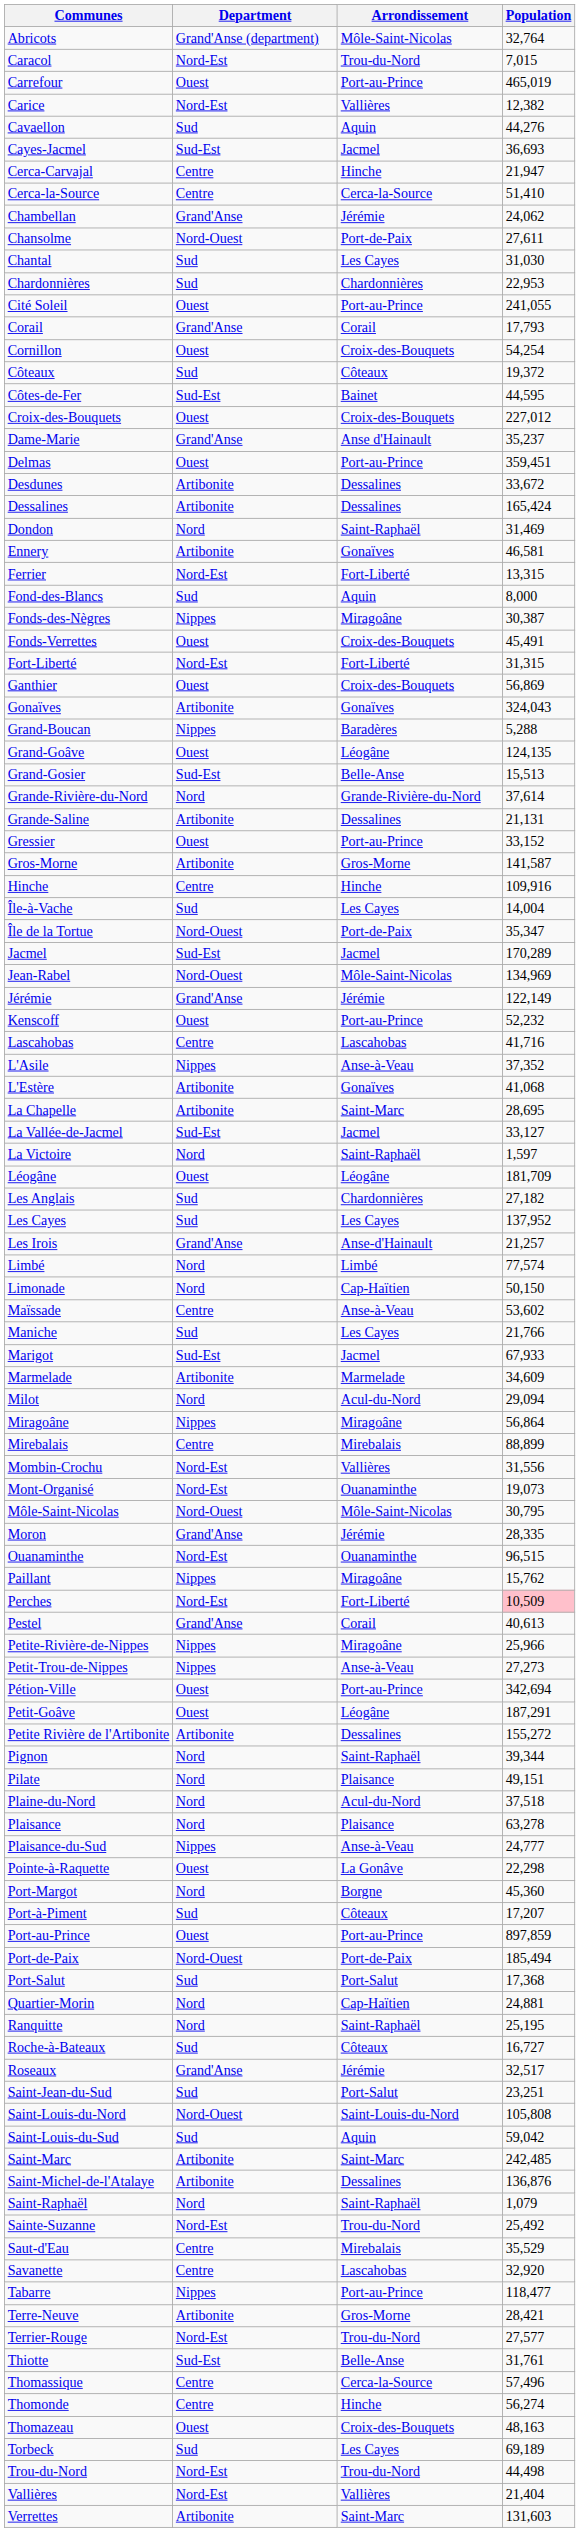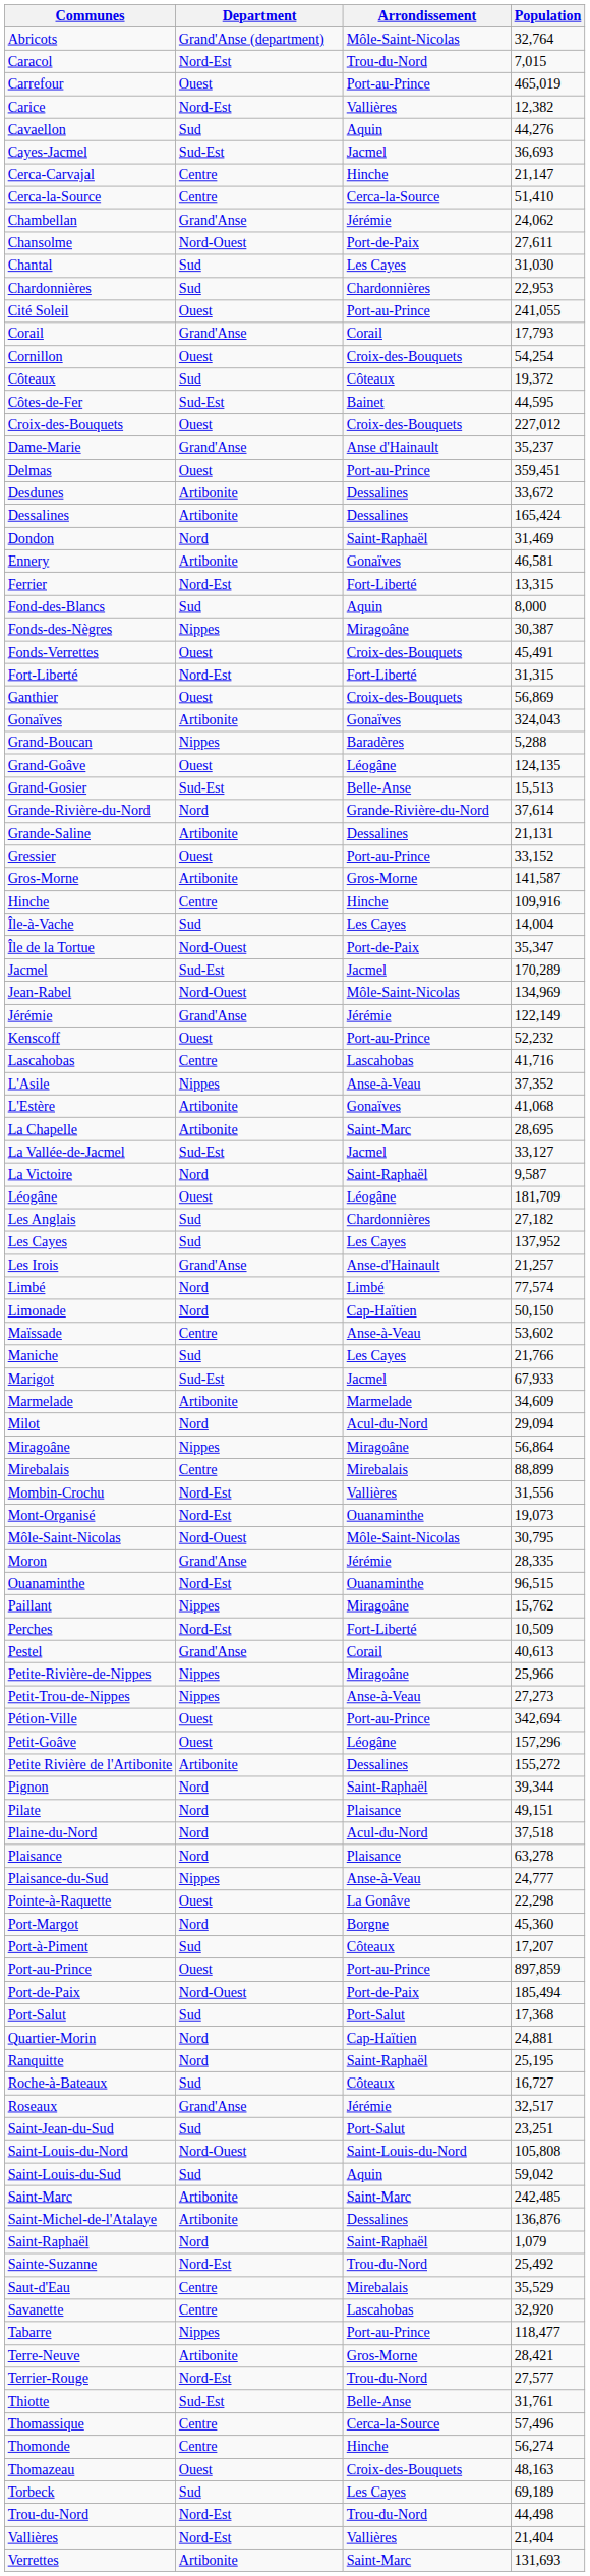 <table class="wikitable sortable">
 <tr>
 <th><a href='#'>Communes</a></th>
 <th width=180><a href='#'>Department</a></th>
 <th width=180><a href='#'>Arrondissement</a></th>
 <th><a href='#'>Population</a></th>
 </tr>
 <tr>
 <td><a href='#'>Abricots</a></td>
 <td><a href='#'>Grand'Anse (department)</a></td>
 <td><a href='#'>Môle-Saint-Nicolas</a></td>
 <td>32,764</td>
 </tr>
 <tr>
 <td><a href='#'>Caracol</a></td>
 <td><a href='#'>Nord-Est</a></td>
 <td><a href='#'>Trou-du-Nord</a></td>
 <td>7,015</td>
 </tr>
 <tr>
 <td><a href='#'>Carrefour</a></td>
 <td><a href='#'>Ouest</a></td>
 <td><a href='#'>Port-au-Prince</a></td>
 <td>465,019</td>
 </tr>
 <tr>
 <td><a href='#'>Carice</a></td>
 <td><a href='#'>Nord-Est</a></td>
 <td><a href='#'>Vallières</a></td>
 <td>12,382</td>
 </tr>
 <tr>
 <td><a href='#'>Cavaellon</a></td>
 <td><a href='#'>Sud</a></td>
 <td><a href='#'>Aquin</a></td>
 <td>44,276</td>
 </tr>
 <tr>
 <td><a href='#'>Cayes-Jacmel</a></td>
 <td><a href='#'>Sud-Est</a></td>
 <td><a href='#'>Jacmel</a></td>
 <td>36,693</td>
 </tr>
 <tr>
 <td><a href='#'>Cerca-Carvajal</a></td>
 <td><a href='#'>Centre</a></td>
 <td><a href='#'>Hinche</a></td>
-<td>21,947</td>
+<td>21,147</td>
 </tr>
 <tr>
 <td><a href='#'>Cerca-la-Source</a></td>
 <td><a href='#'>Centre</a></td>
 <td><a href='#'>Cerca-la-Source</a></td>
 <td>51,410</td>
 </tr>
 <tr>
 <td><a href='#'>Chambellan</a></td>
 <td><a href='#'>Grand'Anse</a></td>
 <td><a href='#'>Jérémie</a></td>
 <td>24,062</td>
 </tr>
 <tr>
 <td><a href='#'>Chansolme</a></td>
 <td><a href='#'>Nord-Ouest</a></td>
 <td><a href='#'>Port-de-Paix</a></td>
 <td>27,611</td>
 </tr>
 <tr>
 <td><a href='#'>Chantal</a></td>
 <td><a href='#'>Sud</a></td>
 <td><a href='#'>Les Cayes</a></td>
 <td>31,030</td>
 </tr>
 <tr>
 <td><a href='#'>Chardonnières</a></td>
 <td><a href='#'>Sud</a></td>
 <td><a href='#'>Chardonnières</a></td>
 <td>22,953</td>
 </tr>
 <tr>
 <td><a href='#'>Cité Soleil</a></td>
 <td><a href='#'>Ouest</a></td>
 <td><a href='#'>Port-au-Prince</a></td>
 <td>241,055</td>
 </tr>
 <tr>
 <td><a href='#'>Corail</a></td>
 <td><a href='#'>Grand'Anse</a></td>
 <td><a href='#'>Corail</a></td>
 <td>17,793</td>
 </tr>
 <tr>
 <td><a href='#'>Cornillon</a></td>
 <td><a href='#'>Ouest</a></td>
 <td><a href='#'>Croix-des-Bouquets</a></td>
 <td>54,254</td>
 </tr>
 <tr>
 <td><a href='#'>Côteaux</a></td>
 <td><a href='#'>Sud</a></td>
 <td><a href='#'>Côteaux</a></td>
 <td>19,372</td>
 </tr>
 <tr>
 <td><a href='#'>Côtes-de-Fer</a></td>
 <td><a href='#'>Sud-Est</a></td>
 <td><a href='#'>Bainet</a></td>
 <td>44,595</td>
 </tr>
 <tr>
 <td><a href='#'>Croix-des-Bouquets</a></td>
 <td><a href='#'>Ouest</a></td>
 <td><a href='#'>Croix-des-Bouquets</a></td>
 <td>227,012</td>
 </tr>
 <tr>
 <td><a href='#'>Dame-Marie</a></td>
 <td><a href='#'>Grand'Anse</a></td>
 <td><a href='#'>Anse d'Hainault</a></td>
 <td>35,237</td>
 </tr>
 <tr>
 <td><a href='#'>Delmas</a></td>
 <td><a href='#'>Ouest</a></td>
 <td><a href='#'>Port-au-Prince</a></td>
 <td>359,451</td>
 </tr>
 <tr>
 <td><a href='#'>Desdunes</a></td>
 <td><a href='#'>Artibonite</a></td>
 <td><a href='#'>Dessalines</a></td>
 <td>33,672</td>
 </tr>
 <tr>
 <td><a href='#'>Dessalines</a></td>
 <td><a href='#'>Artibonite</a></td>
 <td><a href='#'>Dessalines</a></td>
 <td>165,424</td>
 </tr>
 <tr>
 <td><a href='#'>Dondon</a></td>
 <td><a href='#'>Nord</a></td>
 <td><a href='#'>Saint-Raphaël</a></td>
 <td>31,469</td>
 </tr>
 <tr>
 <td><a href='#'>Ennery</a></td>
 <td><a href='#'>Artibonite</a></td>
 <td><a href='#'>Gonaïves</a></td>
 <td>46,581</td>
 </tr>
 <tr>
 <td><a href='#'>Ferrier</a></td>
 <td><a href='#'>Nord-Est</a></td>
 <td><a href='#'>Fort-Liberté</a></td>
 <td>13,315</td>
 </tr>
 <tr>
 <td><a href='#'>Fond-des-Blancs</a></td>
 <td><a href='#'>Sud</a></td>
 <td><a href='#'>Aquin</a></td>
 <td>8,000</td>
 </tr>
 <tr>
 <td><a href='#'>Fonds-des-Nègres</a></td>
 <td><a href='#'>Nippes</a></td>
 <td><a href='#'>Miragoâne</a></td>
 <td>30,387</td>
 </tr>
 <tr>
 <td><a href='#'>Fonds-Verrettes</a></td>
 <td><a href='#'>Ouest</a></td>
 <td><a href='#'>Croix-des-Bouquets</a></td>
 <td>45,491</td>
 </tr>
 <tr>
 <td><a href='#'>Fort-Liberté</a></td>
 <td><a href='#'>Nord-Est</a></td>
 <td><a href='#'>Fort-Liberté</a></td>
 <td>31,315</td>
 </tr>
 <tr>
 <td><a href='#'>Ganthier</a></td>
 <td><a href='#'>Ouest</a></td>
 <td><a href='#'>Croix-des-Bouquets</a></td>
 <td>56,869</td>
 </tr>
 <tr>
 <td><a href='#'>Gonaïves</a></td>
 <td><a href='#'>Artibonite</a></td>
 <td><a href='#'>Gonaïves</a></td>
 <td>324,043</td>
 </tr>
 <tr>
 <td><a href='#'>Grand-Boucan</a></td>
 <td><a href='#'>Nippes</a></td>
 <td><a href='#'>Baradères</a></td>
 <td>5,288</td>
 </tr>
 <tr>
 <td><a href='#'>Grand-Goâve</a></td>
 <td><a href='#'>Ouest</a></td>
 <td><a href='#'>Léogâne</a></td>
 <td>124,135</td>
 </tr>
 <tr>
 <td><a href='#'>Grand-Gosier</a></td>
 <td><a href='#'>Sud-Est</a></td>
 <td><a href='#'>Belle-Anse</a></td>
 <td>15,513</td>
 </tr>
 <tr>
 <td><a href='#'>Grande-Rivière-du-Nord</a></td>
 <td><a href='#'>Nord</a></td>
 <td><a href='#'>Grande-Rivière-du-Nord</a></td>
 <td>37,614</td>
 </tr>
 <tr>
 <td><a href='#'>Grande-Saline</a></td>
 <td><a href='#'>Artibonite</a></td>
 <td><a href='#'>Dessalines</a></td>
 <td>21,131</td>
 </tr>
 <tr>
 <td><a href='#'>Gressier</a></td>
 <td><a href='#'>Ouest</a></td>
 <td><a href='#'>Port-au-Prince</a></td>
 <td>33,152</td>
 </tr>
 <tr>
 <td><a href='#'>Gros-Morne</a></td>
 <td><a href='#'>Artibonite</a></td>
 <td><a href='#'>Gros-Morne</a></td>
 <td>141,587</td>
 </tr>
 <tr>
 <td><a href='#'>Hinche</a></td>
 <td><a href='#'>Centre</a></td>
 <td><a href='#'>Hinche</a></td>
 <td>109,916</td>
 </tr>
 <tr>
 <td><a href='#'>Île-à-Vache</a></td>
 <td><a href='#'>Sud</a></td>
 <td><a href='#'>Les Cayes</a></td>
 <td>14,004</td>
 </tr>
 <tr>
 <td><a href='#'>Île de la Tortue</a></td>
 <td><a href='#'>Nord-Ouest</a></td>
 <td><a href='#'>Port-de-Paix</a></td>
 <td>35,347</td>
 </tr>
 <tr>
 <td><a href='#'>Jacmel</a></td>
 <td><a href='#'>Sud-Est</a></td>
 <td><a href='#'>Jacmel</a></td>
 <td>170,289</td>
 </tr>
 <tr>
 <td><a href='#'>Jean-Rabel</a></td>
 <td><a href='#'>Nord-Ouest</a></td>
 <td><a href='#'>Môle-Saint-Nicolas</a></td>
 <td>134,969</td>
 </tr>
 <tr>
 <td><a href='#'>Jérémie</a></td>
 <td><a href='#'>Grand'Anse</a></td>
 <td><a href='#'>Jérémie</a></td>
 <td>122,149</td>
 </tr>
 <tr>
 <td><a href='#'>Kenscoff</a></td>
 <td><a href='#'>Ouest</a></td>
 <td><a href='#'>Port-au-Prince</a></td>
 <td>52,232</td>
 </tr>
 <tr>
 <td><a href='#'>Lascahobas</a></td>
 <td><a href='#'>Centre</a></td>
 <td><a href='#'>Lascahobas</a></td>
 <td>41,716</td>
 </tr>
 <tr>
 <td><a href='#'>L'Asile</a></td>
 <td><a href='#'>Nippes</a></td>
 <td><a href='#'>Anse-à-Veau</a></td>
 <td>37,352</td>
 </tr>
 <tr>
 <td><a href='#'>L'Estère</a></td>
 <td><a href='#'>Artibonite</a></td>
 <td><a href='#'>Gonaïves</a></td>
 <td>41,068</td>
 </tr>
 <tr>
 <td><a href='#'>La Chapelle</a></td>
 <td><a href='#'>Artibonite</a></td>
 <td><a href='#'>Saint-Marc</a></td>
 <td>28,695</td>
 </tr>
 <tr>
 <td><a href='#'>La Vallée-de-Jacmel</a></td>
 <td><a href='#'>Sud-Est</a></td>
 <td><a href='#'>Jacmel</a></td>
 <td>33,127</td>
 </tr>
 <tr>
 <td><a href='#'>La Victoire</a></td>
 <td><a href='#'>Nord</a></td>
 <td><a href='#'>Saint-Raphaël</a></td>
-<td>1,597</td>
+<td>9,587</td>
 </tr>
 <tr>
 <td><a href='#'>Léogâne</a></td>
 <td><a href='#'>Ouest</a></td>
 <td><a href='#'>Léogâne</a></td>
 <td>181,709</td>
 </tr>
 <tr>
 <td><a href='#'>Les Anglais</a></td>
 <td><a href='#'>Sud</a></td>
 <td><a href='#'>Chardonnières</a></td>
 <td>27,182</td>
 </tr>
 <tr>
 <td><a href='#'>Les Cayes</a></td>
 <td><a href='#'>Sud</a></td>
 <td><a href='#'>Les Cayes</a></td>
 <td>137,952</td>
 </tr>
 <tr>
 <td><a href='#'>Les Irois</a></td>
 <td><a href='#'>Grand'Anse</a></td>
 <td><a href='#'>Anse-d'Hainault</a></td>
 <td>21,257</td>
 </tr>
 <tr>
 <td><a href='#'>Limbé</a></td>
 <td><a href='#'>Nord</a></td>
 <td><a href='#'>Limbé</a></td>
 <td>77,574</td>
 </tr>
 <tr>
 <td><a href='#'>Limonade</a></td>
 <td><a href='#'>Nord</a></td>
 <td><a href='#'>Cap-Haïtien</a></td>
 <td>50,150</td>
 </tr>
 <tr>
 <td><a href='#'>Maïssade</a></td>
 <td><a href='#'>Centre</a></td>
 <td><a href='#'>Anse-à-Veau</a></td>
 <td>53,602</td>
 </tr>
 <tr>
 <td><a href='#'>Maniche</a></td>
 <td><a href='#'>Sud</a></td>
 <td><a href='#'>Les Cayes</a></td>
 <td>21,766</td>
 </tr>
 <tr>
 <td><a href='#'>Marigot</a></td>
 <td><a href='#'>Sud-Est</a></td>
 <td><a href='#'>Jacmel</a></td>
 <td>67,933</td>
 </tr>
 <tr>
 <td><a href='#'>Marmelade</a></td>
 <td><a href='#'>Artibonite</a></td>
 <td><a href='#'>Marmelade</a></td>
 <td>34,609</td>
 </tr>
 <tr>
 <td><a href='#'>Milot</a></td>
 <td><a href='#'>Nord</a></td>
 <td><a href='#'>Acul-du-Nord</a></td>
 <td>29,094</td>
 </tr>
 <tr>
 <td><a href='#'>Miragoâne</a></td>
 <td><a href='#'>Nippes</a></td>
 <td><a href='#'>Miragoâne</a></td>
 <td>56,864</td>
 </tr>
 <tr>
 <td><a href='#'>Mirebalais</a></td>
 <td><a href='#'>Centre</a></td>
 <td><a href='#'>Mirebalais</a></td>
 <td>88,899</td>
 </tr>
 <tr>
 <td><a href='#'>Mombin-Crochu</a></td>
 <td><a href='#'>Nord-Est</a></td>
 <td><a href='#'>Vallières</a></td>
 <td>31,556</td>
 </tr>
 <tr>
 <td><a href='#'>Mont-Organisé</a></td>
 <td><a href='#'>Nord-Est</a></td>
 <td><a href='#'>Ouanaminthe</a></td>
 <td>19,073</td>
 </tr>
 <tr>
 <td><a href='#'>Môle-Saint-Nicolas</a></td>
 <td><a href='#'>Nord-Ouest</a></td>
 <td><a href='#'>Môle-Saint-Nicolas</a></td>
 <td>30,795</td>
 </tr>
 <tr>
 <td><a href='#'>Moron</a></td>
 <td><a href='#'>Grand'Anse</a></td>
 <td><a href='#'>Jérémie</a></td>
 <td>28,335</td>
 </tr>
 <tr>
 <td><a href='#'>Ouanaminthe</a></td>
 <td><a href='#'>Nord-Est</a></td>
 <td><a href='#'>Ouanaminthe</a></td>
 <td>96,515</td>
 </tr>
 <tr>
 <td><a href='#'>Paillant</a></td>
 <td><a href='#'>Nippes</a></td>
 <td><a href='#'>Miragoâne</a></td>
 <td>15,762</td>
 </tr>
 <tr>
 <td><a href='#'>Perches</a></td>
 <td><a href='#'>Nord-Est</a></td>
 <td><a href='#'>Fort-Liberté</a></td>
-<td style="background: pink;">10,509</td>
+<td>10,509</td>
 </tr>
 <tr>
 <td><a href='#'>Pestel</a></td>
 <td><a href='#'>Grand'Anse</a></td>
 <td><a href='#'>Corail</a></td>
 <td>40,613</td>
 </tr>
 <tr>
 <td><a href='#'>Petite-Rivière-de-Nippes</a></td>
 <td><a href='#'>Nippes</a></td>
 <td><a href='#'>Miragoâne</a></td>
 <td>25,966</td>
 </tr>
 <tr>
 <td><a href='#'>Petit-Trou-de-Nippes</a></td>
 <td><a href='#'>Nippes</a></td>
 <td><a href='#'>Anse-à-Veau</a></td>
 <td>27,273</td>
 </tr>
 <tr>
 <td><a href='#'>Pétion-Ville</a></td>
 <td><a href='#'>Ouest</a></td>
 <td><a href='#'>Port-au-Prince</a></td>
 <td>342,694</td>
 </tr>
 <tr>
 <td><a href='#'>Petit-Goâve</a></td>
 <td><a href='#'>Ouest</a></td>
 <td><a href='#'>Léogâne</a></td>
-<td>187,291</td>
+<td>157,296</td>
 </tr>
 <tr>
 <td><a href='#'>Petite Rivière de l'Artibonite</a></td>
 <td><a href='#'>Artibonite</a></td>
 <td><a href='#'>Dessalines</a></td>
 <td>155,272</td>
 </tr>
 <tr>
 <td><a href='#'>Pignon</a></td>
 <td><a href='#'>Nord</a></td>
 <td><a href='#'>Saint-Raphaël</a></td>
 <td>39,344</td>
 </tr>
 <tr>
 <td><a href='#'>Pilate</a></td>
 <td><a href='#'>Nord</a></td>
 <td><a href='#'>Plaisance</a></td>
 <td>49,151</td>
 </tr>
 <tr>
 <td><a href='#'>Plaine-du-Nord</a></td>
 <td><a href='#'>Nord</a></td>
 <td><a href='#'>Acul-du-Nord</a></td>
 <td>37,518</td>
 </tr>
 <tr>
 <td><a href='#'>Plaisance</a></td>
 <td><a href='#'>Nord</a></td>
 <td><a href='#'>Plaisance</a></td>
 <td>63,278</td>
 </tr>
 <tr>
 <td><a href='#'>Plaisance-du-Sud</a></td>
 <td><a href='#'>Nippes</a></td>
 <td><a href='#'>Anse-à-Veau</a></td>
 <td>24,777</td>
 </tr>
 <tr>
 <td><a href='#'>Pointe-à-Raquette</a></td>
 <td><a href='#'>Ouest</a></td>
 <td><a href='#'>La Gonâve</a></td>
 <td>22,298</td>
 </tr>
 <tr>
 <td><a href='#'>Port-Margot</a></td>
 <td><a href='#'>Nord</a></td>
 <td><a href='#'>Borgne</a></td>
 <td>45,360</td>
 </tr>
 <tr>
 <td><a href='#'>Port-à-Piment</a></td>
 <td><a href='#'>Sud</a></td>
 <td><a href='#'>Côteaux</a></td>
 <td>17,207</td>
 </tr>
 <tr>
 <td><a href='#'>Port-au-Prince</a></td>
 <td><a href='#'>Ouest</a></td>
 <td><a href='#'>Port-au-Prince</a></td>
 <td>897,859</td>
 </tr>
 <tr>
 <td><a href='#'>Port-de-Paix</a></td>
 <td><a href='#'>Nord-Ouest</a></td>
 <td><a href='#'>Port-de-Paix</a></td>
 <td>185,494</td>
 </tr>
 <tr>
 <td><a href='#'>Port-Salut</a></td>
 <td><a href='#'>Sud</a></td>
 <td><a href='#'>Port-Salut</a></td>
 <td>17,368</td>
 </tr>
 <tr>
 <td><a href='#'>Quartier-Morin</a></td>
 <td><a href='#'>Nord</a></td>
 <td><a href='#'>Cap-Haïtien</a></td>
 <td>24,881</td>
 </tr>
 <tr>
 <td><a href='#'>Ranquitte</a></td>
 <td><a href='#'>Nord</a></td>
 <td><a href='#'>Saint-Raphaël</a></td>
 <td>25,195</td>
 </tr>
 <tr>
 <td><a href='#'>Roche-à-Bateaux</a></td>
 <td><a href='#'>Sud</a></td>
 <td><a href='#'>Côteaux</a></td>
 <td>16,727</td>
 </tr>
 <tr>
 <td><a href='#'>Roseaux</a></td>
 <td><a href='#'>Grand'Anse</a></td>
 <td><a href='#'>Jérémie</a></td>
 <td>32,517</td>
 </tr>
 <tr>
 <td><a href='#'>Saint-Jean-du-Sud</a></td>
 <td><a href='#'>Sud</a></td>
 <td><a href='#'>Port-Salut</a></td>
 <td>23,251</td>
 </tr>
 <tr>
 <td><a href='#'>Saint-Louis-du-Nord</a></td>
 <td><a href='#'>Nord-Ouest</a></td>
 <td><a href='#'>Saint-Louis-du-Nord</a></td>
 <td>105,808</td>
 </tr>
 <tr>
 <td><a href='#'>Saint-Louis-du-Sud</a></td>
 <td><a href='#'>Sud</a></td>
 <td><a href='#'>Aquin</a></td>
 <td>59,042</td>
 </tr>
 <tr>
 <td><a href='#'>Saint-Marc</a></td>
 <td><a href='#'>Artibonite</a></td>
 <td><a href='#'>Saint-Marc</a></td>
 <td>242,485</td>
 </tr>
 <tr>
 <td><a href='#'>Saint-Michel-de-l'Atalaye</a></td>
 <td><a href='#'>Artibonite</a></td>
 <td><a href='#'>Dessalines</a></td>
 <td>136,876</td>
 </tr>
 <tr>
 <td><a href='#'>Saint-Raphaël</a></td>
 <td><a href='#'>Nord</a></td>
 <td><a href='#'>Saint-Raphaël</a></td>
 <td>1,079</td>
 </tr>
 <tr>
 <td><a href='#'>Sainte-Suzanne</a></td>
 <td><a href='#'>Nord-Est</a></td>
 <td><a href='#'>Trou-du-Nord</a></td>
 <td>25,492</td>
 </tr>
 <tr>
 <td><a href='#'>Saut-d'Eau</a></td>
 <td><a href='#'>Centre</a></td>
 <td><a href='#'>Mirebalais</a></td>
 <td>35,529</td>
 </tr>
 <tr>
 <td><a href='#'>Savanette</a></td>
 <td><a href='#'>Centre</a></td>
 <td><a href='#'>Lascahobas</a></td>
 <td>32,920</td>
 </tr>
 <tr>
 <td><a href='#'>Tabarre</a></td>
 <td><a href='#'>Nippes</a></td>
 <td><a href='#'>Port-au-Prince</a></td>
 <td>118,477</td>
 </tr>
 <tr>
 <td><a href='#'>Terre-Neuve</a></td>
 <td><a href='#'>Artibonite</a></td>
 <td><a href='#'>Gros-Morne</a></td>
 <td>28,421</td>
 </tr>
 <tr>
 <td><a href='#'>Terrier-Rouge</a></td>
 <td><a href='#'>Nord-Est</a></td>
 <td><a href='#'>Trou-du-Nord</a></td>
 <td>27,577</td>
 </tr>
 <tr>
 <td><a href='#'>Thiotte</a></td>
 <td><a href='#'>Sud-Est</a></td>
 <td><a href='#'>Belle-Anse</a></td>
 <td>31,761</td>
 </tr>
 <tr>
 <td><a href='#'>Thomassique</a></td>
 <td><a href='#'>Centre</a></td>
 <td><a href='#'>Cerca-la-Source</a></td>
 <td>57,496</td>
 </tr>
 <tr>
 <td><a href='#'>Thomonde</a></td>
 <td><a href='#'>Centre</a></td>
 <td><a href='#'>Hinche</a></td>
 <td>56,274</td>
 </tr>
 <tr>
 <td><a href='#'>Thomazeau</a></td>
 <td><a href='#'>Ouest</a></td>
 <td><a href='#'>Croix-des-Bouquets</a></td>
 <td>48,163</td>
 </tr>
 <tr>
 <td><a href='#'>Torbeck</a></td>
 <td><a href='#'>Sud</a></td>
 <td><a href='#'>Les Cayes</a></td>
 <td>69,189</td>
 </tr>
 <tr>
 <td><a href='#'>Trou-du-Nord</a></td>
 <td><a href='#'>Nord-Est</a></td>
 <td><a href='#'>Trou-du-Nord</a></td>
 <td>44,498</td>
 </tr>
 <tr>
 <td><a href='#'>Vallières</a></td>
 <td><a href='#'>Nord-Est</a></td>
 <td><a href='#'>Vallières</a></td>
 <td>21,404</td>
 </tr>
 <tr>
 <td><a href='#'>Verrettes</a></td>
 <td><a href='#'>Artibonite</a></td>
 <td><a href='#'>Saint-Marc</a></td>
-<td>131,603</td>
+<td>131,693</td>
 </tr>
 </table>
